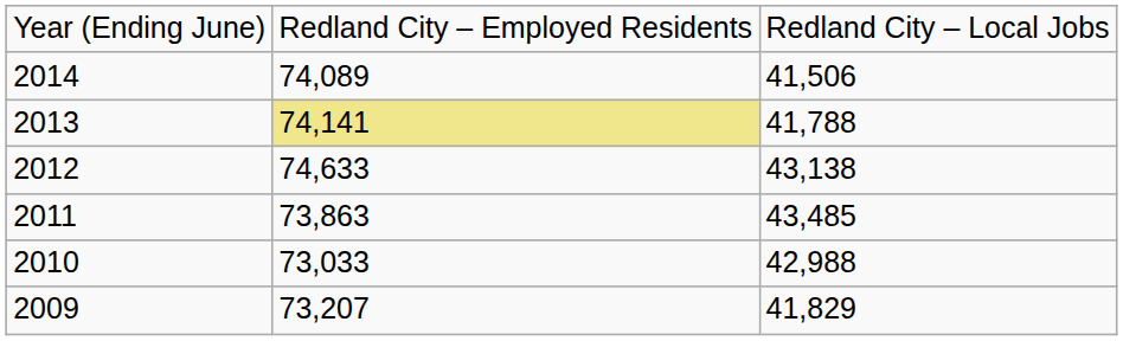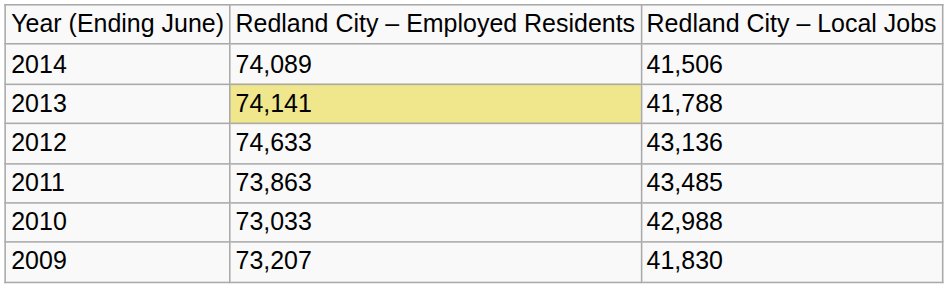 <table class="wikitable" style="margin:1em auto;">
 <tr>
 <td>Year (Ending June)</td>
 <td>Redland City – Employed Residents</td>
 <td>Redland City – Local Jobs</td>
 </tr>
 <tr>
 <td>2014</td>
 <td>74,089</td>
 <td>41,506</td>
 </tr>
 <tr>
 <td>2013</td>
 <td style="background: khaki;">74,141</td>
 <td>41,788</td>
 </tr>
 <tr>
 <td>2012</td>
 <td>74,633</td>
-<td>43,138</td>
+<td>43,136</td>
 </tr>
 <tr>
 <td>2011</td>
 <td>73,863</td>
 <td>43,485</td>
 </tr>
 <tr>
 <td>2010</td>
 <td>73,033</td>
 <td>42,988</td>
 </tr>
 <tr>
 <td>2009</td>
 <td>73,207</td>
-<td>41,829</td>
+<td>41,830</td>
 </tr>
 </table>
